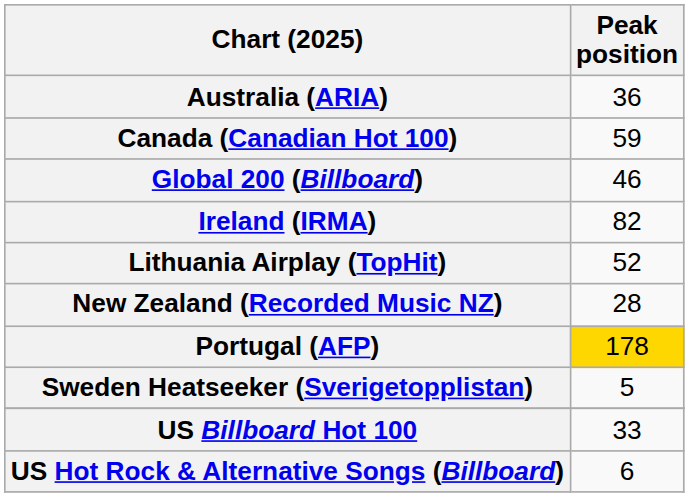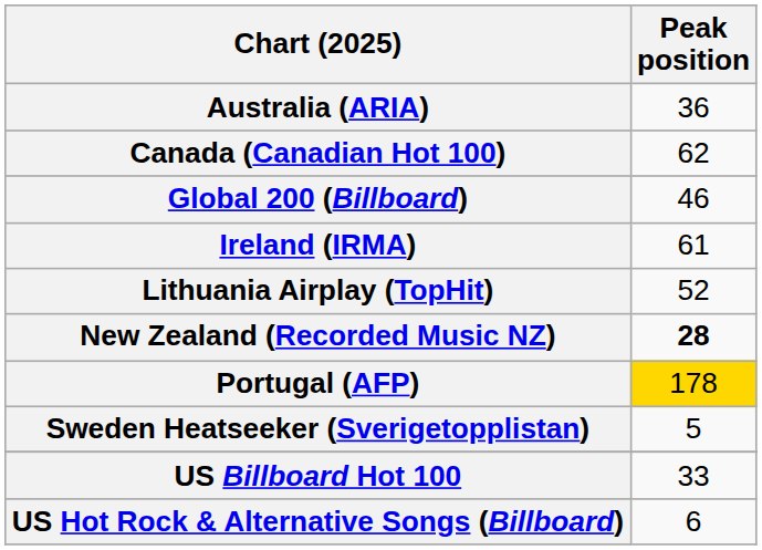 <table class="wikitable sortable plainrowheaders" style="text-align:center">
 <tr>
 <th scope="col">Chart (2025)</th>
 <th scope="col">Peak<br>position</th>
 </tr>
 <tr>
 <th scope="row">Australia (<a href='#'>ARIA</a>)</th>
 <td>36</td>
 </tr>
 <tr>
 <th scope="row">Canada (<a href='#'>Canadian Hot 100</a>)</th>
-<td>59</td>
+<td>62</td>
 </tr>
 <tr>
 <th scope="row"><a href='#'>Global 200</a> (<em><a href='#'>Billboard</a></em>)</th>
 <td>46</td>
 </tr>
 <tr>
 <th scope="row"><a href='#'>Ireland</a> (<a href='#'>IRMA</a>)</th>
-<td>82</td>
+<td>61</td>
 </tr>
 <tr>
 <th scope="row">Lithuania Airplay (<a href='#'>TopHit</a>)</th>
 <td>52</td>
 </tr>
 <tr>
 <th scope="row">New Zealand (<a href='#'>Recorded Music NZ</a>)</th>
-<td>28</td>
+<td><strong>28</strong></td>
 </tr>
 <tr>
 <th scope="row">Portugal (<a href='#'>AFP</a>)</th>
 <td style="background: gold;">178</td>
 </tr>
 <tr>
 <th scope="row">Sweden Heatseeker (<a href='#'>Sverigetopplistan</a>)</th>
 <td>5</td>
 </tr>
 <tr>
 </tr>
 <tr>
 </tr>
 <tr>
 <th scope="row">US <a href='#'><em>Billboard</em> Hot 100</a></th>
 <td>33</td>
 </tr>
 <tr>
 <th scope="row">US <a href='#'>Hot Rock & Alternative Songs</a> (<em><a href='#'>Billboard</a></em>)</th>
 <td>6</td>
 </tr>
 </table>
